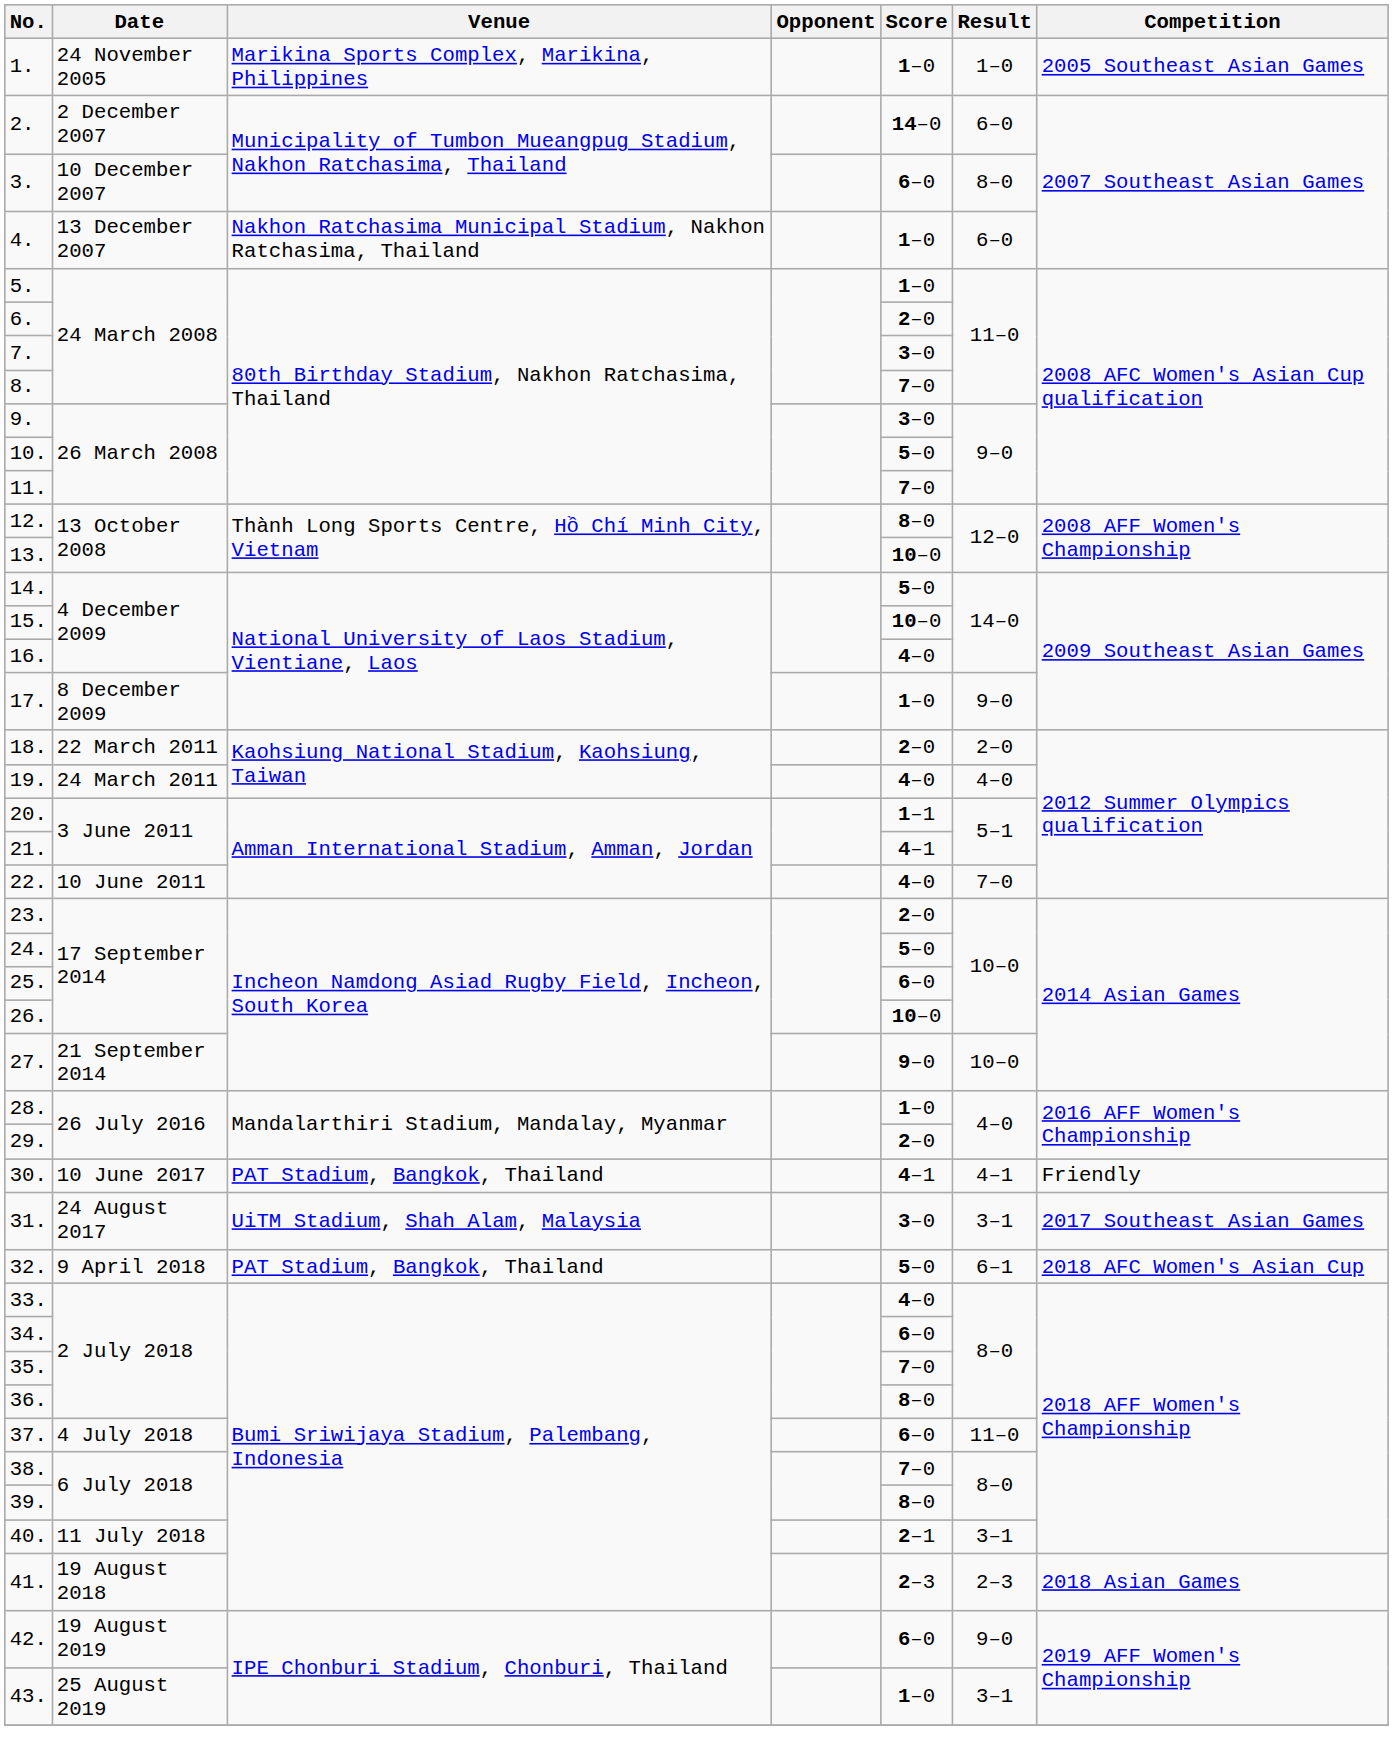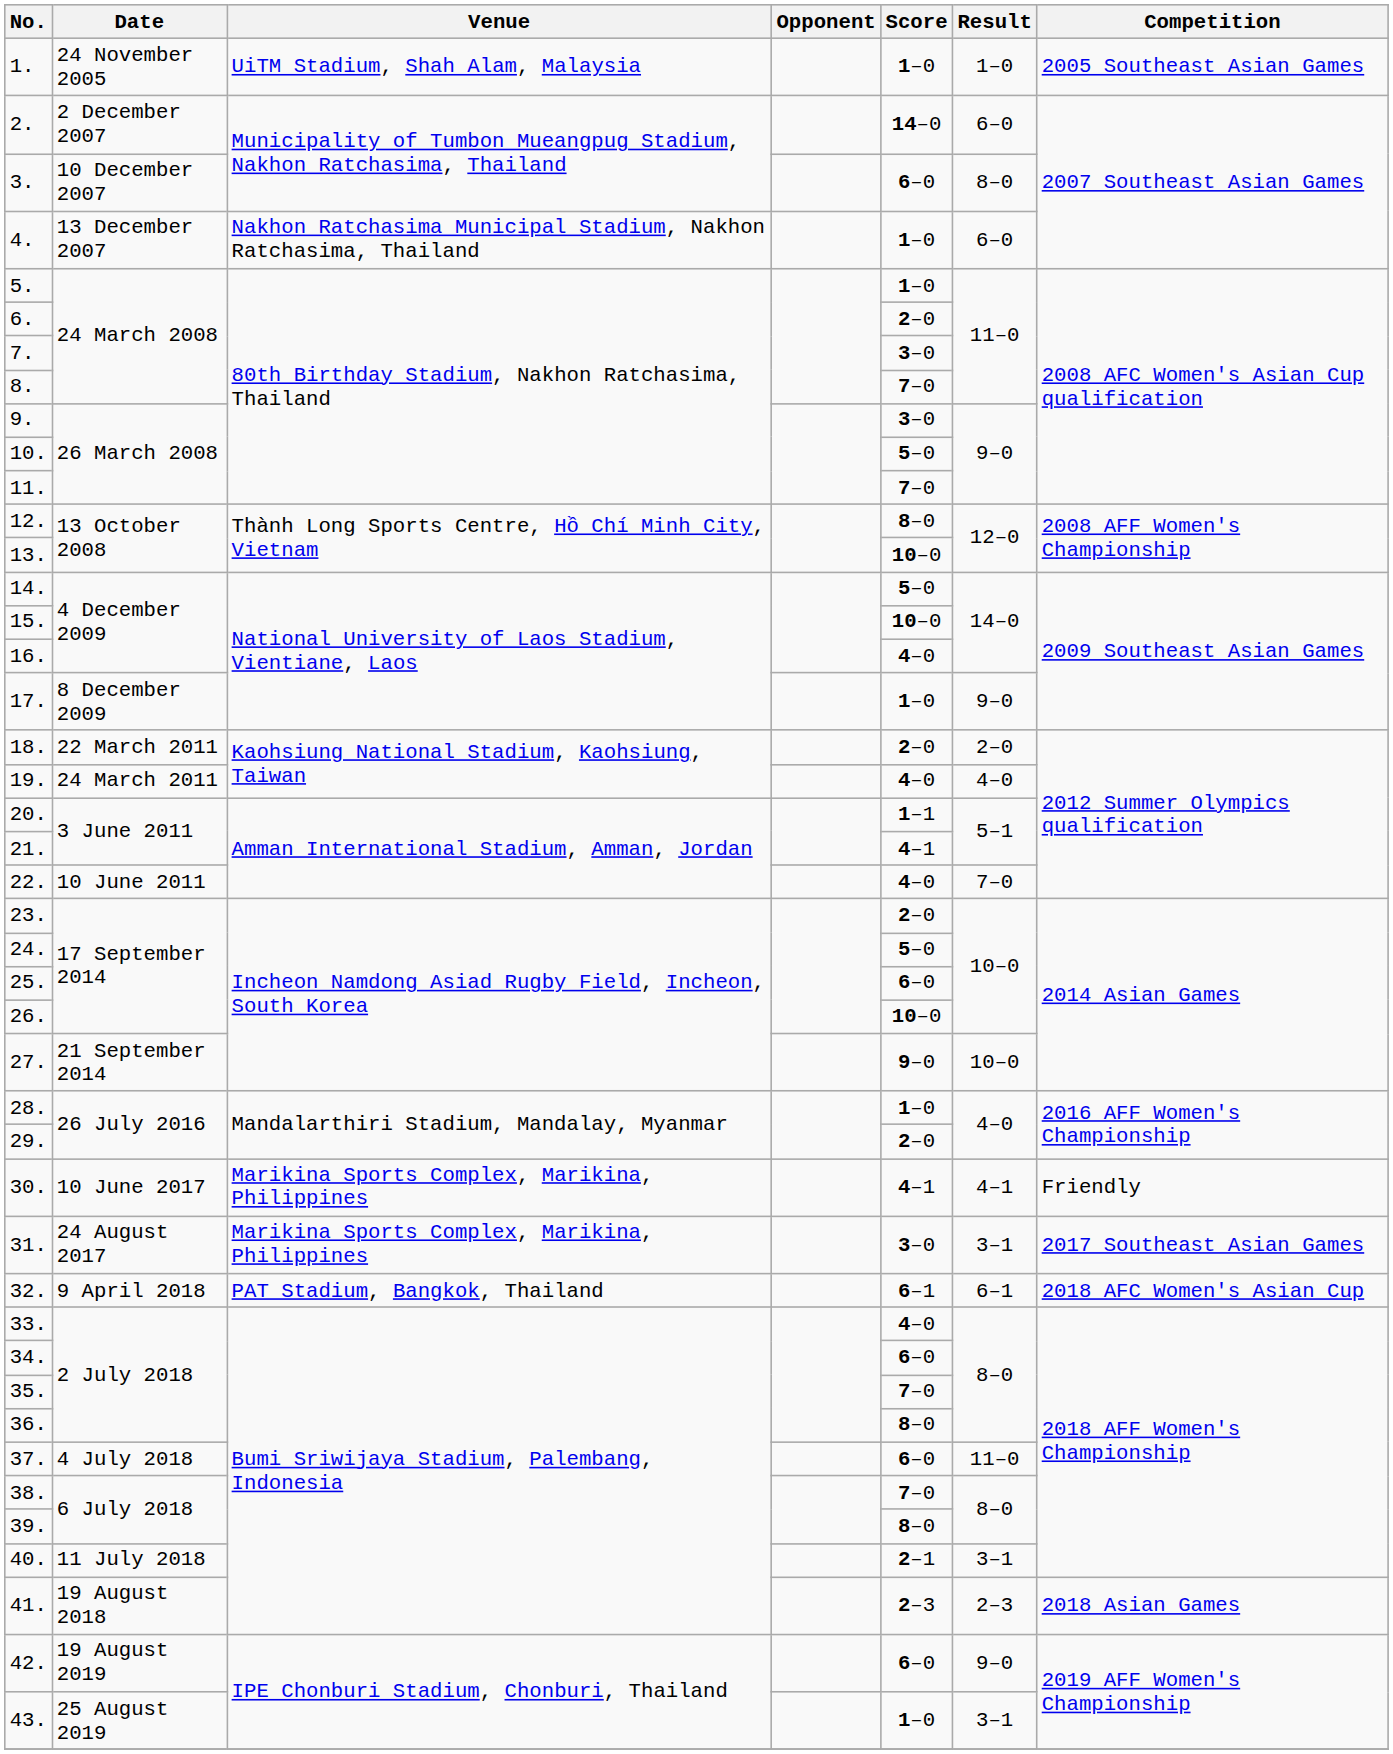 <table class="wikitable">
 <tr>
 <th>No.</th>
 <th>Date</th>
 <th>Venue</th>
 <th>Opponent</th>
 <th>Score</th>
 <th>Result</th>
 <th>Competition</th>
 </tr>
 <tr>
 <td>1.</td>
 <td>24 November 2005</td>
-<td><a href='#'>Marikina Sports Complex</a>, <a href='#'>Marikina</a>, <a href='#'>Philippines</a></td>
+<td><a href='#'>UiTM Stadium</a>, <a href='#'>Shah Alam</a>, <a href='#'>Malaysia</a></td>
 <td></td>
 <td align=center><strong>1</strong>–0</td>
 <td align=center>1–0</td>
 <td><a href='#'>2005 Southeast Asian Games</a></td>
 </tr>
 <tr>
 <td>2.</td>
 <td>2 December 2007</td>
 <td rowspan=2><a href='#'>Municipality of Tumbon Mueangpug Stadium</a>, <a href='#'>Nakhon Ratchasima</a>, <a href='#'>Thailand</a></td>
 <td></td>
 <td align=center><strong>14</strong>–0</td>
 <td align=center>6–0</td>
 <td rowspan=3><a href='#'>2007 Southeast Asian Games</a></td>
 </tr>
 <tr>
 <td>3.</td>
 <td>10 December 2007</td>
 <td></td>
 <td align=center><strong>6</strong>–0</td>
 <td align=center>8–0</td>
 </tr>
 <tr>
 <td>4.</td>
 <td>13 December 2007</td>
 <td><a href='#'>Nakhon Ratchasima Municipal Stadium</a>, Nakhon Ratchasima, Thailand</td>
 <td></td>
 <td align=center><strong>1</strong>–0</td>
 <td align=center>6–0</td>
 </tr>
 <tr>
 <td>5.</td>
 <td rowspan=4>24 March 2008</td>
 <td rowspan=7><a href='#'>80th Birthday Stadium</a>, Nakhon Ratchasima, Thailand</td>
 <td rowspan=4></td>
 <td align=center><strong>1</strong>–0</td>
 <td rowspan=4 align=center>11–0</td>
 <td rowspan=7><a href='#'>2008 AFC Women's Asian Cup qualification</a></td>
 </tr>
 <tr>
 <td>6.</td>
 <td align=center><strong>2</strong>–0</td>
 </tr>
 <tr>
 <td>7.</td>
 <td align=center><strong>3</strong>–0</td>
 </tr>
 <tr>
 <td>8.</td>
 <td align=center><strong>7</strong>–0</td>
 </tr>
 <tr>
 <td>9.</td>
 <td rowspan=3>26 March 2008</td>
 <td rowspan=3></td>
 <td align=center><strong>3</strong>–0</td>
 <td rowspan=3 align=center>9–0</td>
 </tr>
 <tr>
 <td>10.</td>
 <td align=center><strong>5</strong>–0</td>
 </tr>
 <tr>
 <td>11.</td>
 <td align=center><strong>7</strong>–0</td>
 </tr>
 <tr>
 <td>12.</td>
 <td rowspan=2>13 October 2008</td>
 <td rowspan=2>Thành Long Sports Centre, <a href='#'>Hồ Chí Minh City</a>, <a href='#'>Vietnam</a></td>
 <td rowspan=2></td>
 <td align=center><strong>8</strong>–0</td>
 <td rowspan=2 align=center>12–0</td>
 <td rowspan=2><a href='#'>2008 AFF Women's Championship</a></td>
 </tr>
 <tr>
 <td>13.</td>
 <td align=center><strong>10</strong>–0</td>
 </tr>
 <tr>
 <td>14.</td>
 <td rowspan=3>4 December 2009</td>
 <td rowspan=4><a href='#'>National University of Laos Stadium</a>, <a href='#'>Vientiane</a>, <a href='#'>Laos</a></td>
 <td rowspan=3></td>
 <td align=center><strong>5</strong>–0</td>
 <td rowspan=3 align=center>14–0</td>
 <td rowspan=4><a href='#'>2009 Southeast Asian Games</a></td>
 </tr>
 <tr>
 <td>15.</td>
 <td align=center><strong>10</strong>–0</td>
 </tr>
 <tr>
 <td>16.</td>
 <td align=center><strong>4</strong>–0</td>
 </tr>
 <tr>
 <td>17.</td>
 <td>8 December 2009</td>
 <td></td>
 <td align=center><strong>1</strong>–0</td>
 <td align=center>9–0</td>
 </tr>
 <tr>
 <td>18.</td>
 <td>22 March 2011</td>
 <td rowspan=2><a href='#'>Kaohsiung National Stadium</a>, <a href='#'>Kaohsiung</a>, <a href='#'>Taiwan</a></td>
 <td></td>
 <td align=center><strong>2</strong>–0</td>
 <td align=center>2–0</td>
 <td rowspan=5><a href='#'>2012 Summer Olympics qualification</a></td>
 </tr>
 <tr>
 <td>19.</td>
 <td>24 March 2011</td>
 <td></td>
 <td align=center><strong>4</strong>–0</td>
 <td align=center>4–0</td>
 </tr>
 <tr>
 <td>20.</td>
 <td rowspan=2>3 June 2011</td>
 <td rowspan=3><a href='#'>Amman International Stadium</a>, <a href='#'>Amman</a>, <a href='#'>Jordan</a></td>
 <td rowspan=2></td>
 <td align=center><strong>1</strong>–1</td>
 <td rowspan=2 align=center>5–1</td>
 </tr>
 <tr>
 <td>21.</td>
 <td align=center><strong>4</strong>–1</td>
 </tr>
 <tr>
 <td>22.</td>
 <td>10 June 2011</td>
 <td></td>
 <td align=center><strong>4</strong>–0</td>
 <td align=center>7–0</td>
 </tr>
 <tr>
 <td>23.</td>
 <td rowspan=4>17 September 2014</td>
 <td rowspan=5><a href='#'>Incheon Namdong Asiad Rugby Field</a>, <a href='#'>Incheon</a>, <a href='#'>South Korea</a></td>
 <td rowspan=4></td>
 <td align=center><strong>2</strong>–0</td>
 <td rowspan=4 align=center>10–0</td>
 <td rowspan=5><a href='#'>2014 Asian Games</a></td>
 </tr>
 <tr>
 <td>24.</td>
 <td align=center><strong>5</strong>–0</td>
 </tr>
 <tr>
 <td>25.</td>
 <td align=center><strong>6</strong>–0</td>
 </tr>
 <tr>
 <td>26.</td>
 <td align=center><strong>10</strong>–0</td>
 </tr>
 <tr>
 <td>27.</td>
 <td>21 September 2014</td>
 <td></td>
 <td align=center><strong>9</strong>–0</td>
 <td align=center>10–0</td>
 </tr>
 <tr>
 <td>28.</td>
 <td rowspan=2>26 July 2016</td>
 <td rowspan=2>Mandalarthiri Stadium, Mandalay, Myanmar</td>
 <td rowspan=2></td>
 <td align=center><strong>1</strong>–0</td>
 <td rowspan=2 align=center>4–0</td>
 <td rowspan=2><a href='#'>2016 AFF Women's Championship</a></td>
 </tr>
 <tr>
 <td>29.</td>
 <td align=center><strong>2</strong>–0</td>
 </tr>
 <tr>
 <td>30.</td>
 <td>10 June 2017</td>
-<td><a href='#'>PAT Stadium</a>, <a href='#'>Bangkok</a>, Thailand</td>
+<td><a href='#'>Marikina Sports Complex</a>, <a href='#'>Marikina</a>, <a href='#'>Philippines</a></td>
 <td></td>
 <td align=center><strong>4</strong>–1</td>
 <td align=center>4–1</td>
 <td>Friendly</td>
 </tr>
 <tr>
 <td>31.</td>
 <td>24 August 2017</td>
-<td><a href='#'>UiTM Stadium</a>, <a href='#'>Shah Alam</a>, <a href='#'>Malaysia</a></td>
+<td><a href='#'>Marikina Sports Complex</a>, <a href='#'>Marikina</a>, <a href='#'>Philippines</a></td>
 <td></td>
 <td align=center><strong>3</strong>–0</td>
 <td align=center>3–1</td>
 <td><a href='#'>2017 Southeast Asian Games</a></td>
 </tr>
 <tr>
 <td>32.</td>
 <td>9 April 2018</td>
 <td><a href='#'>PAT Stadium</a>, <a href='#'>Bangkok</a>, Thailand</td>
 <td></td>
-<td align=center><strong>5</strong>–0</td>
+<td align=center><strong>6</strong>–1</td>
 <td align=center>6–1</td>
 <td><a href='#'>2018 AFC Women's Asian Cup</a></td>
 </tr>
 <tr>
 <td>33.</td>
 <td rowspan=4>2 July 2018</td>
 <td rowspan=9><a href='#'>Bumi Sriwijaya Stadium</a>, <a href='#'>Palembang</a>, <a href='#'>Indonesia</a></td>
 <td rowspan=4></td>
 <td align=center><strong>4</strong>–0</td>
 <td rowspan=4 align=center>8–0</td>
 <td rowspan=8><a href='#'>2018 AFF Women's Championship</a></td>
 </tr>
 <tr>
 <td>34.</td>
 <td align=center><strong>6</strong>–0</td>
 </tr>
 <tr>
 <td>35.</td>
 <td align=center><strong>7</strong>–0</td>
 </tr>
 <tr>
 <td>36.</td>
 <td align=center><strong>8</strong>–0</td>
 </tr>
 <tr>
 <td>37.</td>
 <td>4 July 2018</td>
 <td></td>
 <td align=center><strong>6</strong>–0</td>
 <td align=center>11–0</td>
 </tr>
 <tr>
 <td>38.</td>
 <td rowspan=2>6 July 2018</td>
 <td rowspan=2></td>
 <td align=center><strong>7</strong>–0</td>
 <td rowspan=2 align=center>8–0</td>
 </tr>
 <tr>
 <td>39.</td>
 <td align=center><strong>8</strong>–0</td>
 </tr>
 <tr>
 <td>40.</td>
 <td>11 July 2018</td>
 <td></td>
 <td align=center><strong>2</strong>–1</td>
 <td align=center>3–1</td>
 </tr>
 <tr>
 <td>41.</td>
 <td>19 August 2018</td>
 <td></td>
 <td align=center><strong>2</strong>–3</td>
 <td align=center>2–3</td>
 <td><a href='#'>2018 Asian Games</a></td>
 </tr>
 <tr>
 <td>42.</td>
 <td>19 August 2019</td>
 <td rowspan=2><a href='#'>IPE Chonburi Stadium</a>, <a href='#'>Chonburi</a>, Thailand</td>
 <td></td>
 <td align=center><strong>6</strong>–0</td>
 <td align=center>9–0</td>
 <td rowspan=2><a href='#'>2019 AFF Women's Championship</a></td>
 </tr>
 <tr>
 <td>43.</td>
 <td>25 August 2019</td>
 <td></td>
 <td align=center><strong>1</strong>–0</td>
 <td align=center>3–1</td>
 </tr>
 <tr>
 </tr>
 </table>
